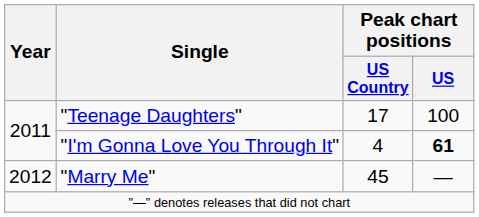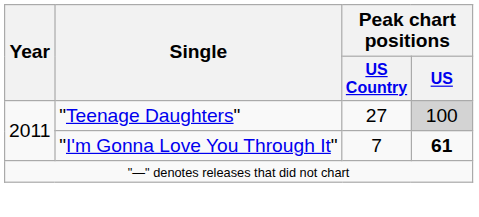 <table class="wikitable" style="text-align:center;">
 <tr>
 <th rowspan="2">Year</th>
 <th rowspan="2">Single</th>
 <th colspan="2">Peak chart<br>positions</th>
 </tr>
 <tr style="font-size:smaller;">
 <th width="45"><a href='#'>US Country</a></th>
 <th width="45"><a href='#'>US</a></th>
 </tr>
 <tr>
 <td rowspan="2">2011</td>
 <td align="left">"<a href='#'>Teenage Daughters</a>"</td>
-<td>17</td>
-<td>100</td>
+<td>27</td>
+<td style="background: lightgrey;">100</td>
 </tr>
 <tr>
 <td align="left">"<a href='#'>I'm Gonna Love You Through It</a>"</td>
-<td>4</td>
+<td>7</td>
 <td><strong>61</strong></td>
-</tr>
-<tr>
-<td>2012</td>
-<td align="left">"<a href='#'>Marry Me</a>"</td>
-<td>45</td>
-<td>—</td>
 </tr>
 <tr>
 <td colspan="4" style="font-size:8pt">"—" denotes releases that did not chart</td>
 </tr>
 </table>
